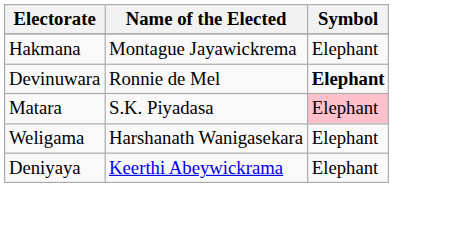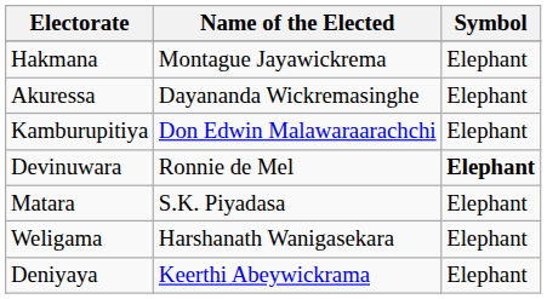 <table class="wikitable" border="1">
 <tr>
 <th>Electorate</th>
 <th>Name of the Elected</th>
 <th>Symbol</th>
 </tr>
 <tr>
 </tr>
 <tr>
 <td>Hakmana</td>
 <td>Montague Jayawickrema</td>
 <td>Elephant</td>
 </tr>
 <tr>
+<td>Akuressa</td>
+<td>Dayananda Wickremasinghe</td>
+<td>Elephant</td>
+</tr>
+<tr>
+<td>Kamburupitiya</td>
+<td><a href='#'>Don Edwin Malawaraarachchi</a></td>
+<td>Elephant</td>
+</tr>
+<tr>
 <td>Devinuwara</td>
 <td>Ronnie de Mel</td>
 <td><strong>Elephant</strong></td>
 </tr>
 <tr>
 <td>Matara</td>
 <td>S.K. Piyadasa</td>
-<td style="background: pink;">Elephant</td>
+<td>Elephant</td>
 </tr>
 <tr>
 <td>Weligama</td>
 <td>Harshanath Wanigasekara</td>
 <td>Elephant</td>
 </tr>
 <tr>
 <td>Deniyaya</td>
 <td><a href='#'>Keerthi Abeywickrama</a></td>
 <td>Elephant</td>
 </tr>
 </table>
